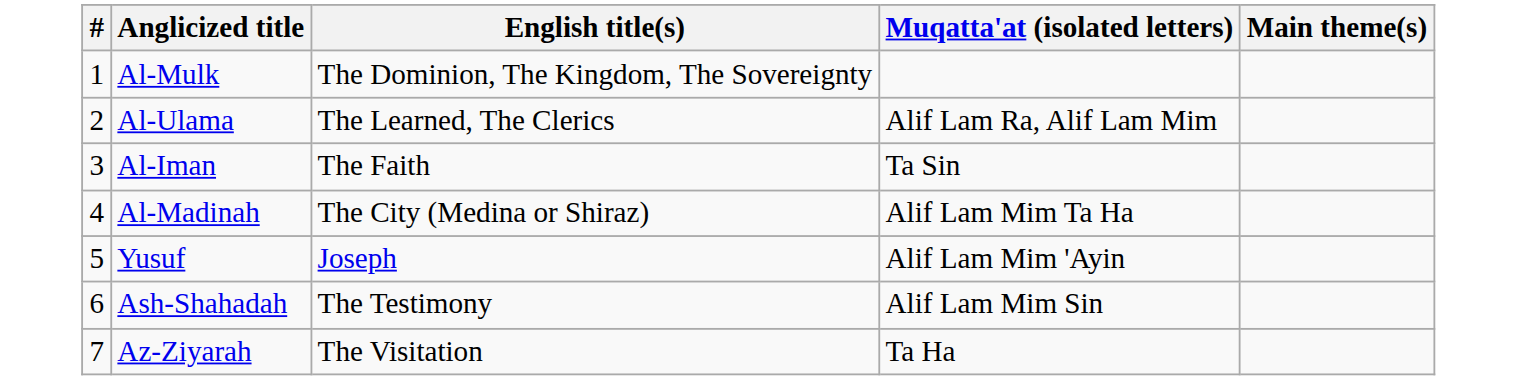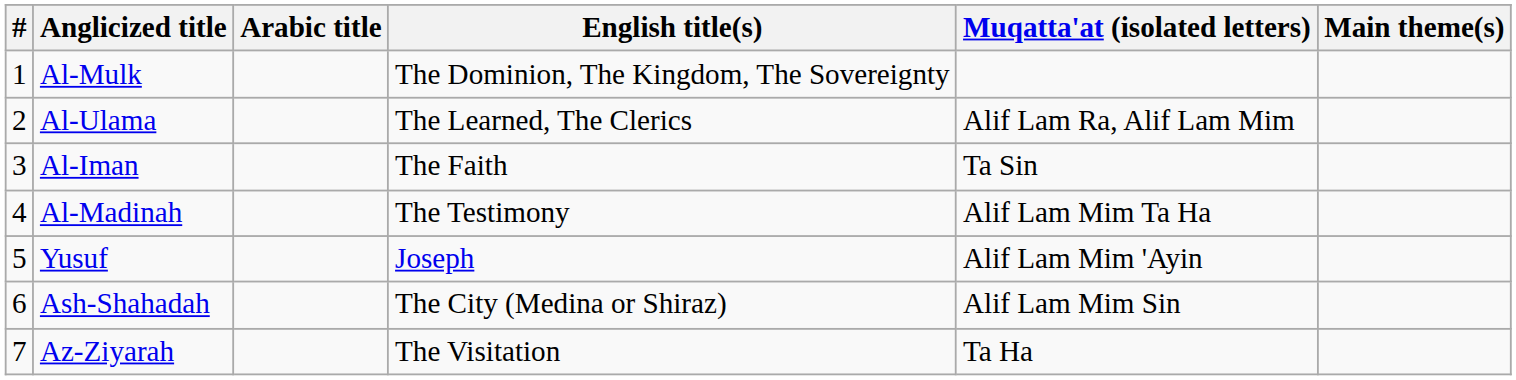 <table class="wikitable sortable" style="margin: 1em auto 1em auto;">
 <tr>
 <th>#</th>
 <th>Anglicized title</th>
+<th>Arabic title</th>
 <th class="unsortable">English title(s)</th>
 <th><a href='#'>Muqatta'at</a> (isolated letters)</th>
 <th>Main theme(s)</th>
 </tr>
 <tr>
 <td>1</td>
 <td><a href='#'>Al-Mulk</a></td>
+<td><br></td>
 <td>The Dominion, The Kingdom, The Sovereignty</td>
 <td></td>
 <td></td>
 </tr>
 <tr>
 <td>2</td>
 <td><a href='#'>Al-Ulama</a></td>
+<td><br></td>
 <td>The Learned, The Clerics</td>
 <td>Alif Lam Ra, Alif Lam Mim</td>
 <td></td>
 </tr>
 <tr>
 <td>3</td>
 <td><a href='#'>Al-Iman</a></td>
+<td><br></td>
 <td>The Faith</td>
 <td>Ta Sin</td>
 <td></td>
 </tr>
 <tr>
 <td>4</td>
 <td><a href='#'>Al-Madinah</a></td>
-<td>The City (Medina or Shiraz)</td>
+<td><br></td>
+<td>The Testimony</td>
 <td>Alif Lam Mim Ta Ha</td>
 <td></td>
 </tr>
 <tr>
 <td>5</td>
 <td><a href='#'>Yusuf</a></td>
+<td><br></td>
 <td><a href='#'>Joseph</a></td>
 <td>Alif Lam Mim 'Ayin</td>
 <td></td>
 </tr>
 <tr>
 <td>6</td>
 <td><a href='#'>Ash-Shahadah</a></td>
-<td>The Testimony</td>
+<td><br></td>
+<td>The City (Medina or Shiraz)</td>
 <td>Alif Lam Mim Sin</td>
 <td></td>
 </tr>
 <tr>
 <td>7</td>
 <td><a href='#'>Az-Ziyarah</a></td>
+<td><br></td>
 <td>The Visitation</td>
 <td>Ta Ha</td>
 <td></td>
 </tr>
 </table>
